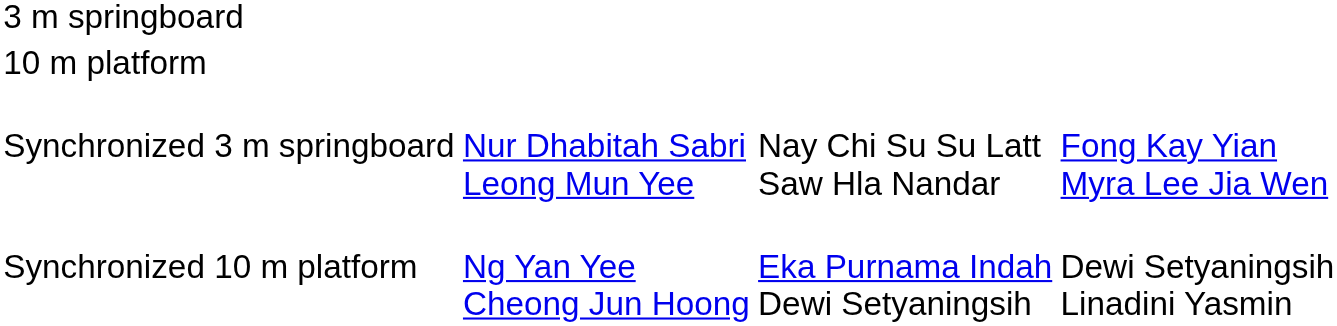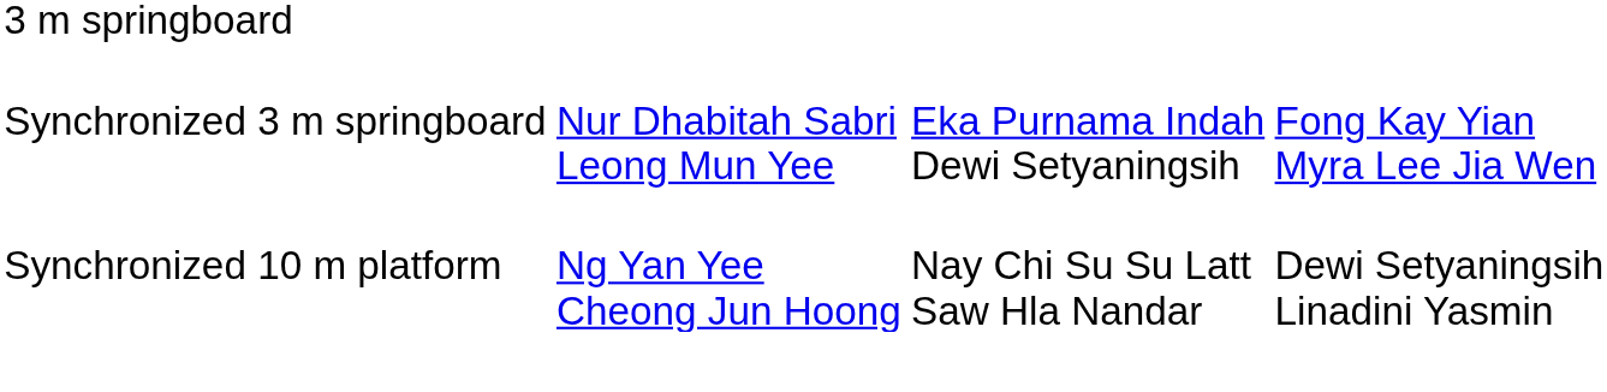 <table>
 <tr>
 <td>3 m springboard<br></td>
 <td></td>
 <td></td>
 <td nowrap></td>
 </tr>
 <tr>
-<td>10 m platform<br></td>
-<td nowrap></td>
-<td></td>
-<td></td>
-</tr>
-<tr>
 <td>Synchronized 3 m springboard<br></td>
 <td><br><a href='#'>Nur Dhabitah Sabri</a><br><a href='#'>Leong Mun Yee</a></td>
-<td><br>Nay Chi Su Su Latt<br>Saw Hla Nandar</td>
+<td nowrap><br><a href='#'>Eka Purnama Indah</a><br>Dewi Setyaningsih</td>
 <td><br><a href='#'>Fong Kay Yian</a><br><a href='#'>Myra Lee Jia Wen</a></td>
 </tr>
 <tr>
 <td>Synchronized 10 m platform<br></td>
 <td><br><a href='#'>Ng Yan Yee</a><br><a href='#'>Cheong Jun Hoong</a></td>
-<td nowrap><br><a href='#'>Eka Purnama Indah</a><br>Dewi Setyaningsih</td>
+<td><br>Nay Chi Su Su Latt<br>Saw Hla Nandar</td>
 <td><br>Dewi Setyaningsih<br>Linadini Yasmin</td>
 </tr>
 </table>
